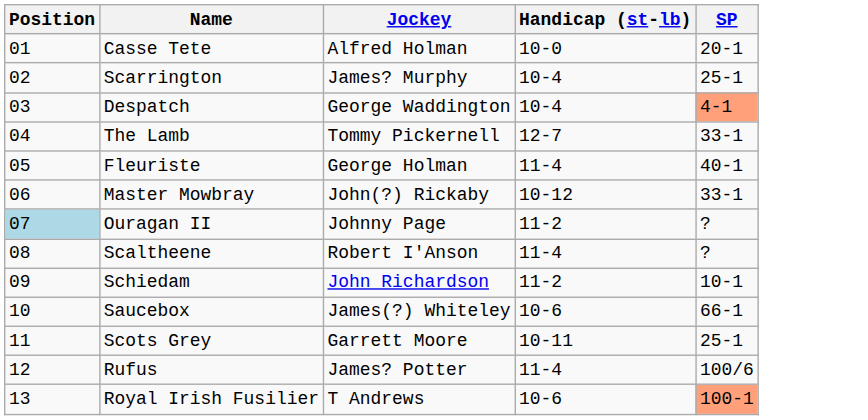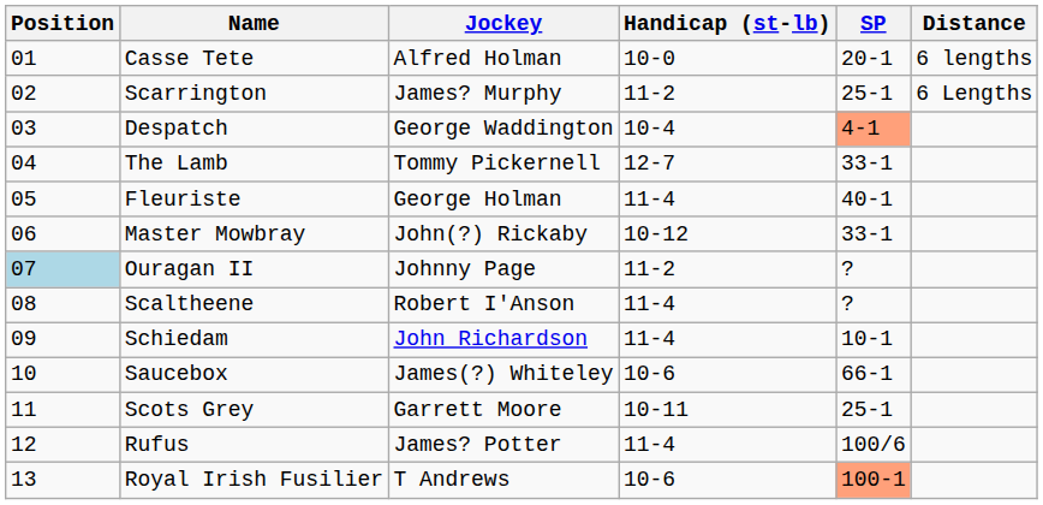 <table class="wikitable sortable">
 <tr>
 <th data-sort-type="number">Position</th>
 <th>Name</th>
 <th><a href='#'>Jockey</a></th>
 <th>Handicap (<a href='#'>st</a>-<a href='#'>lb</a>)</th>
 <th><a href='#'>SP</a></th>
+<th>Distance</th>
 </tr>
 <tr>
 <td>01</td>
 <td>Casse Tete</td>
 <td>Alfred Holman</td>
 <td>10-0</td>
 <td>20-1</td>
+<td>6 lengths</td>
 </tr>
 <tr>
 <td>02</td>
 <td>Scarrington</td>
 <td>James? Murphy</td>
-<td>10-4</td>
+<td>11-2</td>
 <td>25-1</td>
+<td>6 Lengths</td>
 </tr>
 <tr>
 <td>03</td>
 <td>Despatch</td>
 <td>George Waddington</td>
 <td>10-4</td>
 <td style="background: lightsalmon;">4-1</td>
+<td></td>
 </tr>
 <tr>
 <td>04</td>
 <td>The Lamb</td>
 <td>Tommy Pickernell</td>
 <td>12-7</td>
 <td>33-1</td>
+<td></td>
 </tr>
 <tr>
 <td>05</td>
 <td>Fleuriste</td>
 <td>George Holman</td>
 <td>11-4</td>
 <td>40-1</td>
+<td></td>
 </tr>
 <tr>
 <td>06</td>
 <td>Master Mowbray</td>
 <td>John(?) Rickaby</td>
 <td>10-12</td>
 <td>33-1</td>
+<td></td>
 </tr>
 <tr>
 <td style="background: lightblue;">07</td>
 <td>Ouragan II</td>
 <td>Johnny Page</td>
 <td>11-2</td>
 <td>?</td>
+<td></td>
 </tr>
 <tr>
 <td>08</td>
 <td>Scaltheene</td>
 <td>Robert I'Anson</td>
 <td>11-4</td>
 <td>?</td>
+<td></td>
 </tr>
 <tr>
 <td>09</td>
 <td>Schiedam</td>
 <td><a href='#'>John Richardson</a></td>
-<td>11-2</td>
+<td>11-4</td>
 <td>10-1</td>
+<td></td>
 </tr>
 <tr>
 <td>10</td>
 <td>Saucebox</td>
 <td>James(?) Whiteley</td>
 <td>10-6</td>
 <td>66-1</td>
+<td></td>
 </tr>
 <tr>
 <td>11</td>
 <td>Scots Grey</td>
 <td>Garrett Moore</td>
 <td>10-11</td>
 <td>25-1</td>
+<td></td>
 </tr>
 <tr>
 <td>12</td>
 <td>Rufus</td>
 <td>James? Potter</td>
 <td>11-4</td>
 <td>100/6</td>
+<td></td>
 </tr>
 <tr>
 <td>13</td>
 <td>Royal Irish Fusilier</td>
 <td>T Andrews</td>
 <td>10-6</td>
 <td style="background: lightsalmon;">100-1</td>
+<td></td>
 </tr>
 </table>
